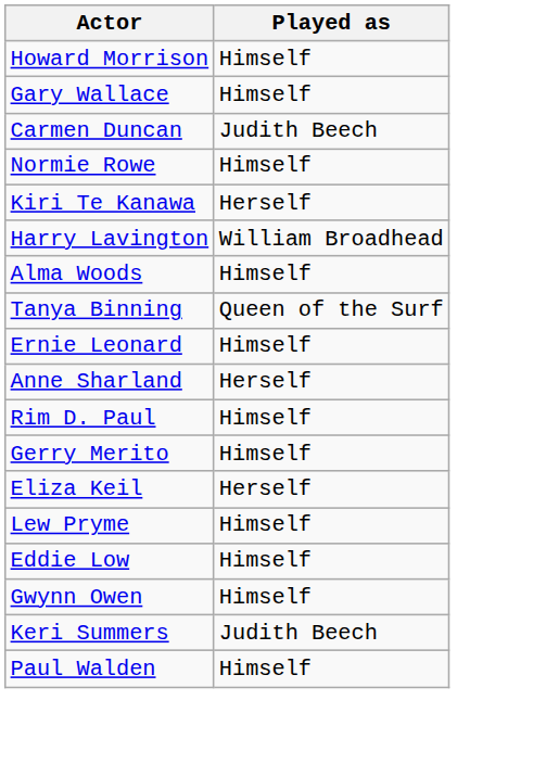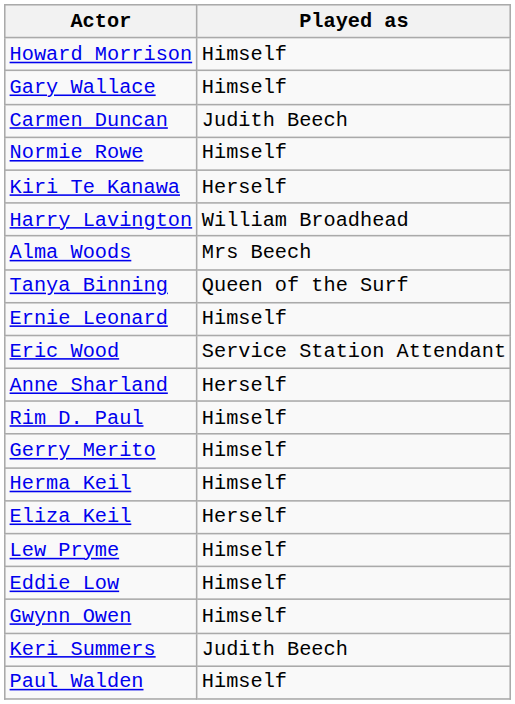 <table class="wikitable">
 <tr>
 <th>Actor</th>
 <th>Played as</th>
 </tr>
 <tr>
 <td><a href='#'>Howard Morrison</a></td>
 <td>Himself</td>
 </tr>
 <tr>
 <td><a href='#'>Gary Wallace</a></td>
 <td>Himself</td>
 </tr>
 <tr>
 <td><a href='#'>Carmen Duncan</a></td>
 <td>Judith Beech</td>
 </tr>
 <tr>
 <td><a href='#'>Normie Rowe</a></td>
 <td>Himself</td>
 </tr>
 <tr>
 <td><a href='#'>Kiri Te Kanawa</a></td>
 <td>Herself</td>
 </tr>
 <tr>
 <td><a href='#'>Harry Lavington</a></td>
 <td>William Broadhead</td>
 </tr>
 <tr>
 <td><a href='#'>Alma Woods</a></td>
-<td>Himself</td>
+<td>Mrs Beech</td>
 </tr>
 <tr>
 <td><a href='#'>Tanya Binning</a></td>
 <td>Queen of the Surf</td>
 </tr>
 <tr>
 <td><a href='#'>Ernie Leonard</a></td>
 <td>Himself</td>
+</tr>
+<tr>
+<td><a href='#'>Eric Wood</a></td>
+<td>Service Station Attendant</td>
 </tr>
 <tr>
 <td><a href='#'>Anne Sharland</a></td>
 <td>Herself</td>
 </tr>
 <tr>
 <td><a href='#'>Rim D. Paul</a></td>
 <td>Himself</td>
 </tr>
 <tr>
 <td><a href='#'>Gerry Merito</a></td>
+<td>Himself</td>
+</tr>
+<tr>
+<td><a href='#'>Herma Keil</a></td>
 <td>Himself</td>
 </tr>
 <tr>
 <td><a href='#'>Eliza Keil</a></td>
 <td>Herself</td>
 </tr>
 <tr>
 <td><a href='#'>Lew Pryme</a></td>
 <td>Himself</td>
 </tr>
 <tr>
 <td><a href='#'>Eddie Low</a></td>
 <td>Himself</td>
 </tr>
 <tr>
 <td><a href='#'>Gwynn Owen</a></td>
 <td>Himself</td>
 </tr>
 <tr>
 <td><a href='#'>Keri Summers</a></td>
 <td>Judith Beech</td>
 </tr>
 <tr>
 <td><a href='#'>Paul Walden</a></td>
 <td>Himself</td>
 </tr>
 </table>
